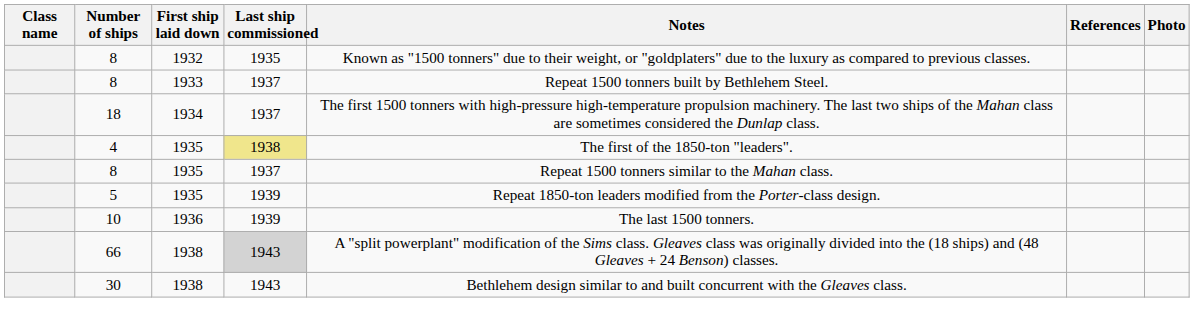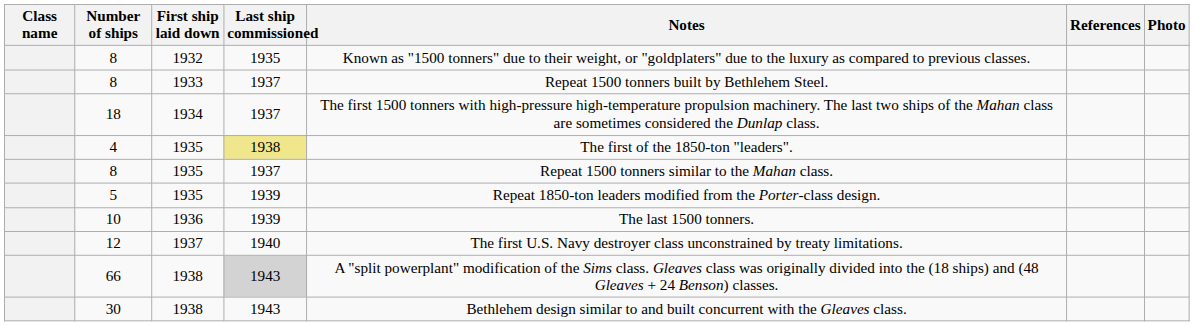 <table class="wikitable sortable plainrowheaders" style="text-align:center">
 <tr>
 <th scope="col" style="max-width: 8em;">Class name</th>
 <th scope="col" style="max-width: 5em;">Number of ships</th>
 <th scope="col" style="max-width: 5em;">First ship laid down</th>
 <th scope="col" style="max-width: 5em;">Last ship commissioned</th>
 <th scope="col" class="unsortable">Notes</th>
 <th scope="col" style="max-width: 5em;"class="unsortable">References</th>
 <th scope="col" class="unsortable">Photo</th>
 </tr>
 <tr>
 <th scope="row"></th>
 <td>8</td>
 <td>1932</td>
 <td>1935</td>
 <td>Known as "1500 tonners" due to their weight, or "goldplaters" due to the luxury as compared to previous classes.</td>
 <td></td>
 <td></td>
 </tr>
 <tr>
 <th scope="row"></th>
 <td>8</td>
 <td>1933</td>
 <td>1937</td>
 <td>Repeat 1500 tonners built by Bethlehem Steel.</td>
 <td></td>
 <td></td>
 </tr>
 <tr>
 <th scope="row"></th>
 <td>18</td>
 <td>1934</td>
 <td>1937</td>
 <td>The first 1500 tonners with high-pressure high-temperature propulsion machinery. The last two ships of the <em>Mahan</em> class are sometimes considered the <em>Dunlap</em> class.</td>
 <td></td>
 <td></td>
 </tr>
 <tr>
 <th scope="row"></th>
 <td>4</td>
 <td>1935</td>
 <td style="background: khaki;">1938</td>
 <td>The first of the 1850-ton "leaders".</td>
 <td></td>
 <td></td>
 </tr>
 <tr>
 <th scope="row"></th>
 <td>8</td>
 <td>1935</td>
 <td>1937</td>
 <td>Repeat 1500 tonners similar to the <em>Mahan</em> class.</td>
 <td></td>
 <td></td>
 </tr>
 <tr>
 <th scope="row"></th>
 <td>5</td>
 <td>1935</td>
 <td>1939</td>
 <td>Repeat 1850-ton leaders modified from the <em>Porter</em>-class design.</td>
 <td></td>
 <td></td>
 </tr>
 <tr>
 <th scope="row"></th>
 <td>10</td>
 <td>1936</td>
 <td>1939</td>
 <td>The last 1500 tonners.</td>
 <td></td>
 <td></td>
 </tr>
 <tr>
 <th scope="row"></th>
+<td>12</td>
+<td>1937</td>
+<td>1940</td>
+<td>The first U.S. Navy destroyer class unconstrained by treaty limitations.</td>
+<td></td>
+<td></td>
+</tr>
+<tr>
+<th scope="row"></th>
 <td>66</td>
 <td>1938</td>
 <td style="background: lightgrey;">1943</td>
 <td>A "split powerplant" modification of the <em>Sims</em> class. <em>Gleaves</em> class was originally divided into the  (18 ships) and  (48 <em>Gleaves</em> + 24 <em>Benson</em>) classes.</td>
 <td></td>
 <td></td>
 </tr>
 <tr>
 <th scope="row"></th>
 <td>30</td>
 <td>1938</td>
 <td>1943</td>
 <td>Bethlehem design similar to and built concurrent with the <em>Gleaves</em> class.</td>
 <td></td>
 <td></td>
 </tr>
 </table>
